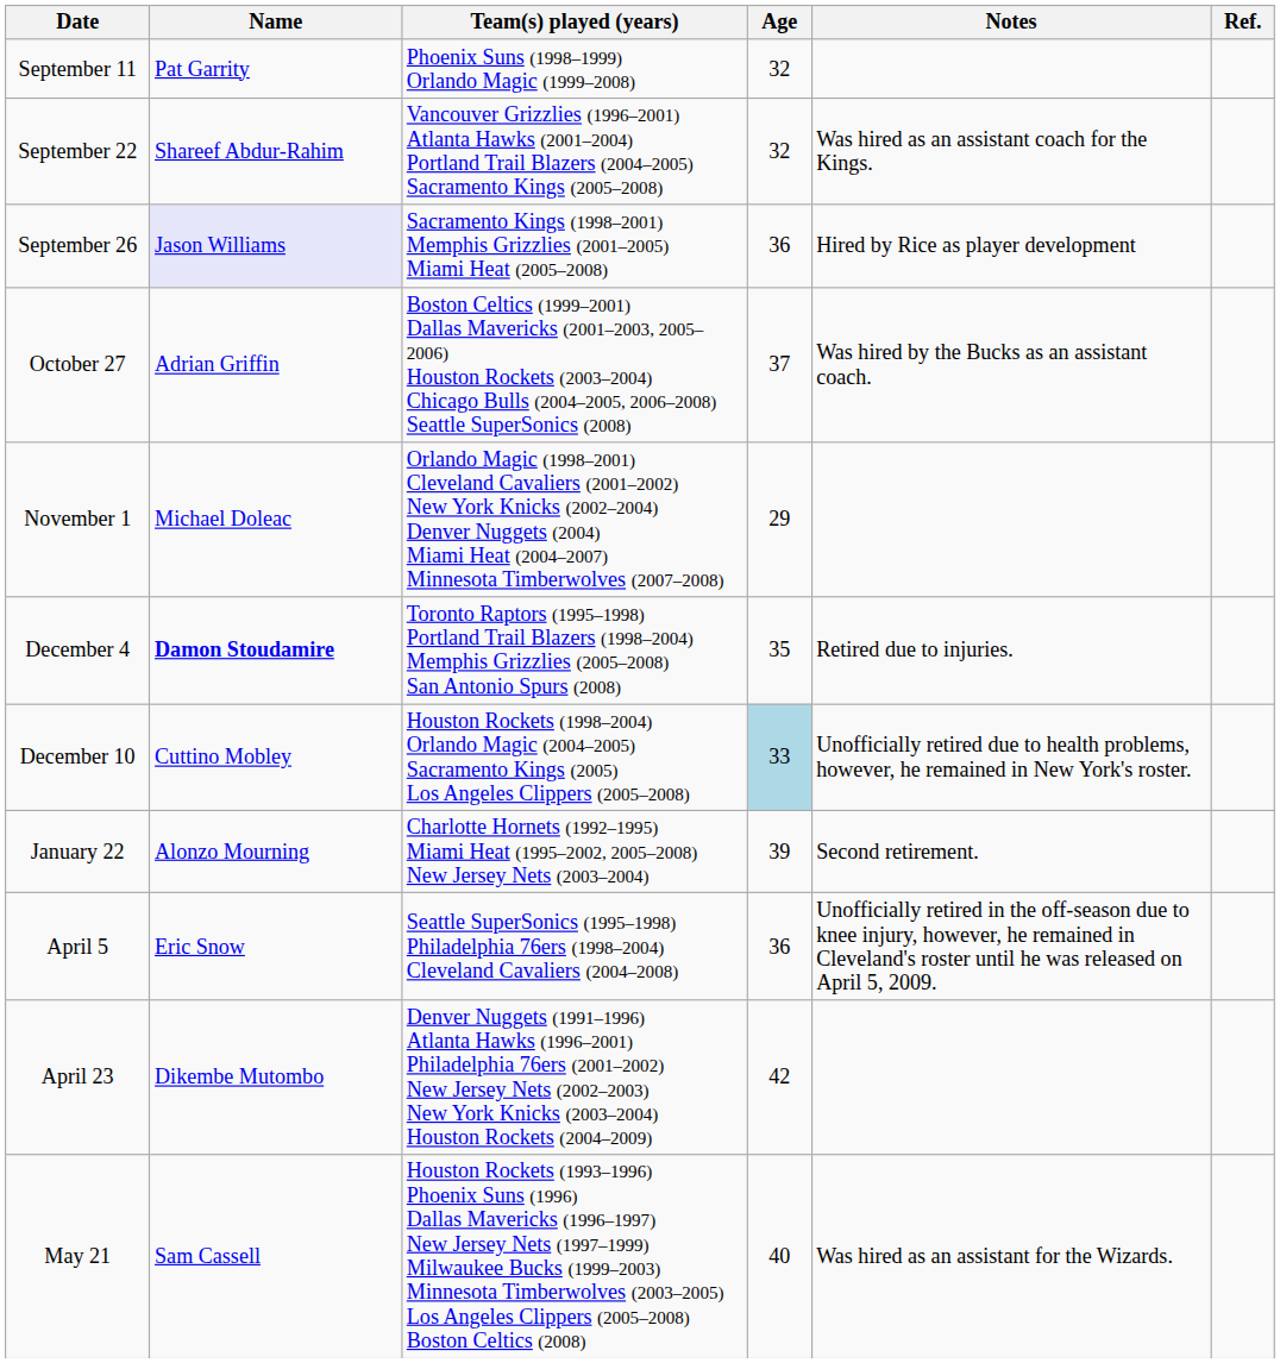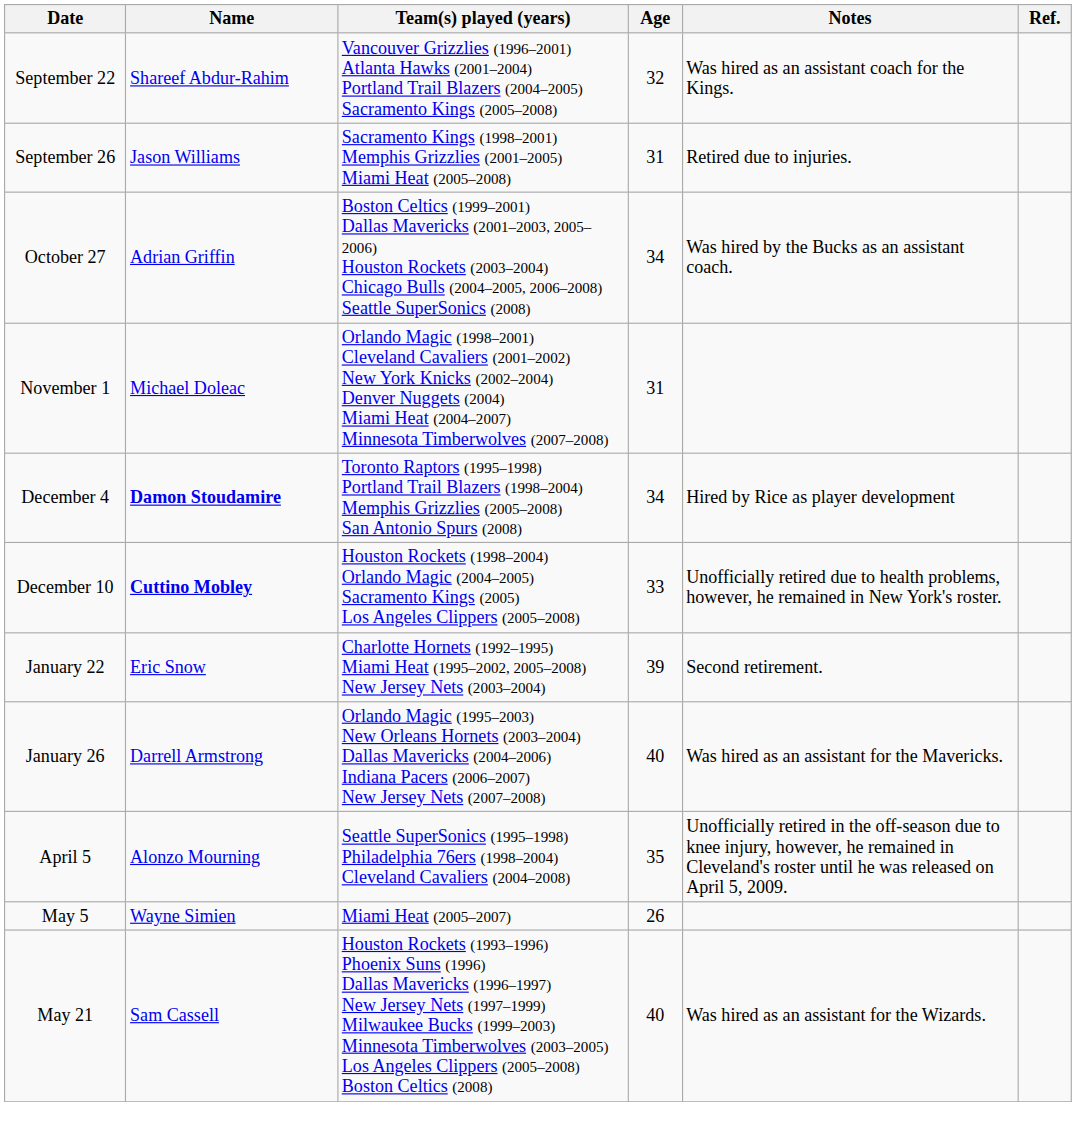 <table class="wikitable">
 <tr>
 <th style="width:100px">Date</th>
 <th style="width:180px">Name</th>
 <th style="width:250px">Team(s) played (years)</th>
 <th style="width:40px">Age</th>
 <th style="width:290px">Notes</th>
 <th style="width:40px">Ref.</th>
-</tr>
-<tr>
-<td align=center>September 11</td>
-<td><a href='#'>Pat Garrity</a></td>
-<td><a href='#'>Phoenix Suns</a> <small>(1998–1999)</small><br><a href='#'>Orlando Magic</a> <small>(1999–2008)</small></td>
-<td align=center>32</td>
-<td></td>
-<td align=center></td>
 </tr>
 <tr>
 <td align=center>September 22</td>
 <td><a href='#'>Shareef Abdur-Rahim</a></td>
 <td><a href='#'>Vancouver Grizzlies</a> <small>(1996–2001)</small><br><a href='#'>Atlanta Hawks</a> <small>(2001–2004)</small><br><a href='#'>Portland Trail Blazers</a> <small>(2004–2005)</small><br><a href='#'>Sacramento Kings</a> <small>(2005–2008)</small></td>
 <td align=center>32</td>
 <td>Was hired as an assistant coach for the Kings.</td>
 <td align=center></td>
 </tr>
 <tr>
 <td align=center>September 26</td>
-<td style="background: lavender;"><a href='#'>Jason Williams</a></td>
+<td><a href='#'>Jason Williams</a></td>
 <td><a href='#'>Sacramento Kings</a> <small>(1998–2001)</small><br><a href='#'>Memphis Grizzlies</a> <small>(2001–2005)</small><br><a href='#'>Miami Heat</a> <small>(2005–2008)</small></td>
-<td align=center>36</td>
-<td>Hired by Rice as player development</td>
+<td align=center>31</td>
+<td>Retired due to injuries.</td>
 <td align=center></td>
 </tr>
 <tr>
 <td align=center>October 27</td>
 <td><a href='#'>Adrian Griffin</a></td>
 <td><a href='#'>Boston Celtics</a> <small>(1999–2001)</small><br><a href='#'>Dallas Mavericks</a> <small>(2001–2003, 2005–2006)</small><br><a href='#'>Houston Rockets</a> <small>(2003–2004)</small><br><a href='#'>Chicago Bulls</a> <small>(2004–2005, 2006–2008)</small><br><a href='#'>Seattle SuperSonics</a> <small>(2008)</small></td>
-<td align=center>37</td>
+<td align=center>34</td>
 <td>Was hired by the Bucks as an assistant coach.</td>
 <td align=center></td>
 </tr>
 <tr>
 <td align=center>November 1</td>
 <td><a href='#'>Michael Doleac</a></td>
 <td><a href='#'>Orlando Magic</a> <small>(1998–2001)</small><br><a href='#'>Cleveland Cavaliers</a> <small>(2001–2002)</small><br><a href='#'>New York Knicks</a> <small>(2002–2004)</small><br><a href='#'>Denver Nuggets</a> <small>(2004)</small><br><a href='#'>Miami Heat</a> <small>(2004–2007)</small><br><a href='#'>Minnesota Timberwolves</a> <small>(2007–2008)</small></td>
-<td align=center>29</td>
+<td align=center>31</td>
 <td></td>
 <td align=center></td>
 </tr>
 <tr>
 <td align=center>December 4</td>
 <td><strong><a href='#'>Damon Stoudamire</a></strong></td>
 <td><a href='#'>Toronto Raptors</a> <small>(1995–1998)</small><br><a href='#'>Portland Trail Blazers</a> <small>(1998–2004)</small><br><a href='#'>Memphis Grizzlies</a> <small>(2005–2008)</small><br><a href='#'>San Antonio Spurs</a> <small>(2008)</small></td>
-<td align=center>35</td>
-<td>Retired due to injuries.</td>
+<td align=center>34</td>
+<td>Hired by Rice as player development</td>
 <td align=center></td>
 </tr>
 <tr>
 <td align=center>December 10</td>
-<td><a href='#'>Cuttino Mobley</a></td>
+<td><strong><a href='#'>Cuttino Mobley</a></strong></td>
 <td><a href='#'>Houston Rockets</a> <small>(1998–2004)</small><br><a href='#'>Orlando Magic</a> <small>(2004–2005)</small><br><a href='#'>Sacramento Kings</a> <small>(2005)</small><br><a href='#'>Los Angeles Clippers</a> <small>(2005–2008)</small></td>
-<td align=center style="background: lightblue;">33</td>
+<td align=center>33</td>
 <td>Unofficially retired due to health problems, however, he remained in New York's roster.</td>
 <td align=center></td>
 </tr>
 <tr>
 <td align=center>January 22</td>
-<td><a href='#'>Alonzo Mourning</a></td>
+<td><a href='#'>Eric Snow</a></td>
 <td><a href='#'>Charlotte Hornets</a> <small>(1992–1995)</small><br><a href='#'>Miami Heat</a> <small>(1995–2002, 2005–2008)</small><br><a href='#'>New Jersey Nets</a> <small>(2003–2004)</small></td>
 <td align=center>39</td>
 <td>Second retirement.</td>
 <td align=center></td>
 </tr>
 <tr>
+<td align=center>January 26</td>
+<td><a href='#'>Darrell Armstrong</a></td>
+<td><a href='#'>Orlando Magic</a> <small>(1995–2003)</small><br><a href='#'>New Orleans Hornets</a> <small>(2003–2004)</small><br><a href='#'>Dallas Mavericks</a> <small>(2004–2006)</small><br><a href='#'>Indiana Pacers</a> <small>(2006–2007)</small><br><a href='#'>New Jersey Nets</a> <small>(2007–2008)</small></td>
+<td align=center>40</td>
+<td>Was hired as an assistant for the Mavericks.</td>
+<td align=center></td>
+</tr>
+<tr>
 <td align=center>April 5</td>
-<td><a href='#'>Eric Snow</a></td>
+<td><a href='#'>Alonzo Mourning</a></td>
 <td><a href='#'>Seattle SuperSonics</a> <small>(1995–1998)</small><br><a href='#'>Philadelphia 76ers</a> <small>(1998–2004)</small><br><a href='#'>Cleveland Cavaliers</a> <small>(2004–2008)</small></td>
-<td align=center>36</td>
+<td align=center>35</td>
 <td>Unofficially retired in the off-season due to knee injury, however, he remained in Cleveland's roster until he was released on April 5, 2009.</td>
 <td align=center></td>
 </tr>
 <tr>
-<td align=center>April 23</td>
-<td><a href='#'>Dikembe Mutombo</a></td>
-<td><a href='#'>Denver Nuggets</a> <small>(1991–1996)</small><br><a href='#'>Atlanta Hawks</a> <small>(1996–2001)</small><br><a href='#'>Philadelphia 76ers</a> <small>(2001–2002)</small><br><a href='#'>New Jersey Nets</a> <small>(2002–2003)</small><br><a href='#'>New York Knicks</a> <small>(2003–2004)</small><br><a href='#'>Houston Rockets</a> <small>(2004–2009)</small></td>
-<td align=center>42</td>
+<td align=center>May 5</td>
+<td><a href='#'>Wayne Simien</a></td>
+<td><a href='#'>Miami Heat</a> <small>(2005–2007)</small></td>
+<td align=center>26</td>
 <td></td>
 <td align=center></td>
 </tr>
 <tr>
 <td align=center>May 21</td>
 <td><a href='#'>Sam Cassell</a></td>
 <td><a href='#'>Houston Rockets</a> <small>(1993–1996)</small><br><a href='#'>Phoenix Suns</a> <small>(1996)</small><br><a href='#'>Dallas Mavericks</a> <small>(1996–1997)</small><br><a href='#'>New Jersey Nets</a> <small>(1997–1999)</small><br><a href='#'>Milwaukee Bucks</a> <small>(1999–2003)</small><br><a href='#'>Minnesota Timberwolves</a> <small>(2003–2005)</small><br><a href='#'>Los Angeles Clippers</a> <small>(2005–2008)</small><br><a href='#'>Boston Celtics</a> <small>(2008)</small></td>
 <td align=center>40</td>
 <td>Was hired as an assistant for the Wizards.</td>
 <td align=center></td>
 </tr>
 </table>
